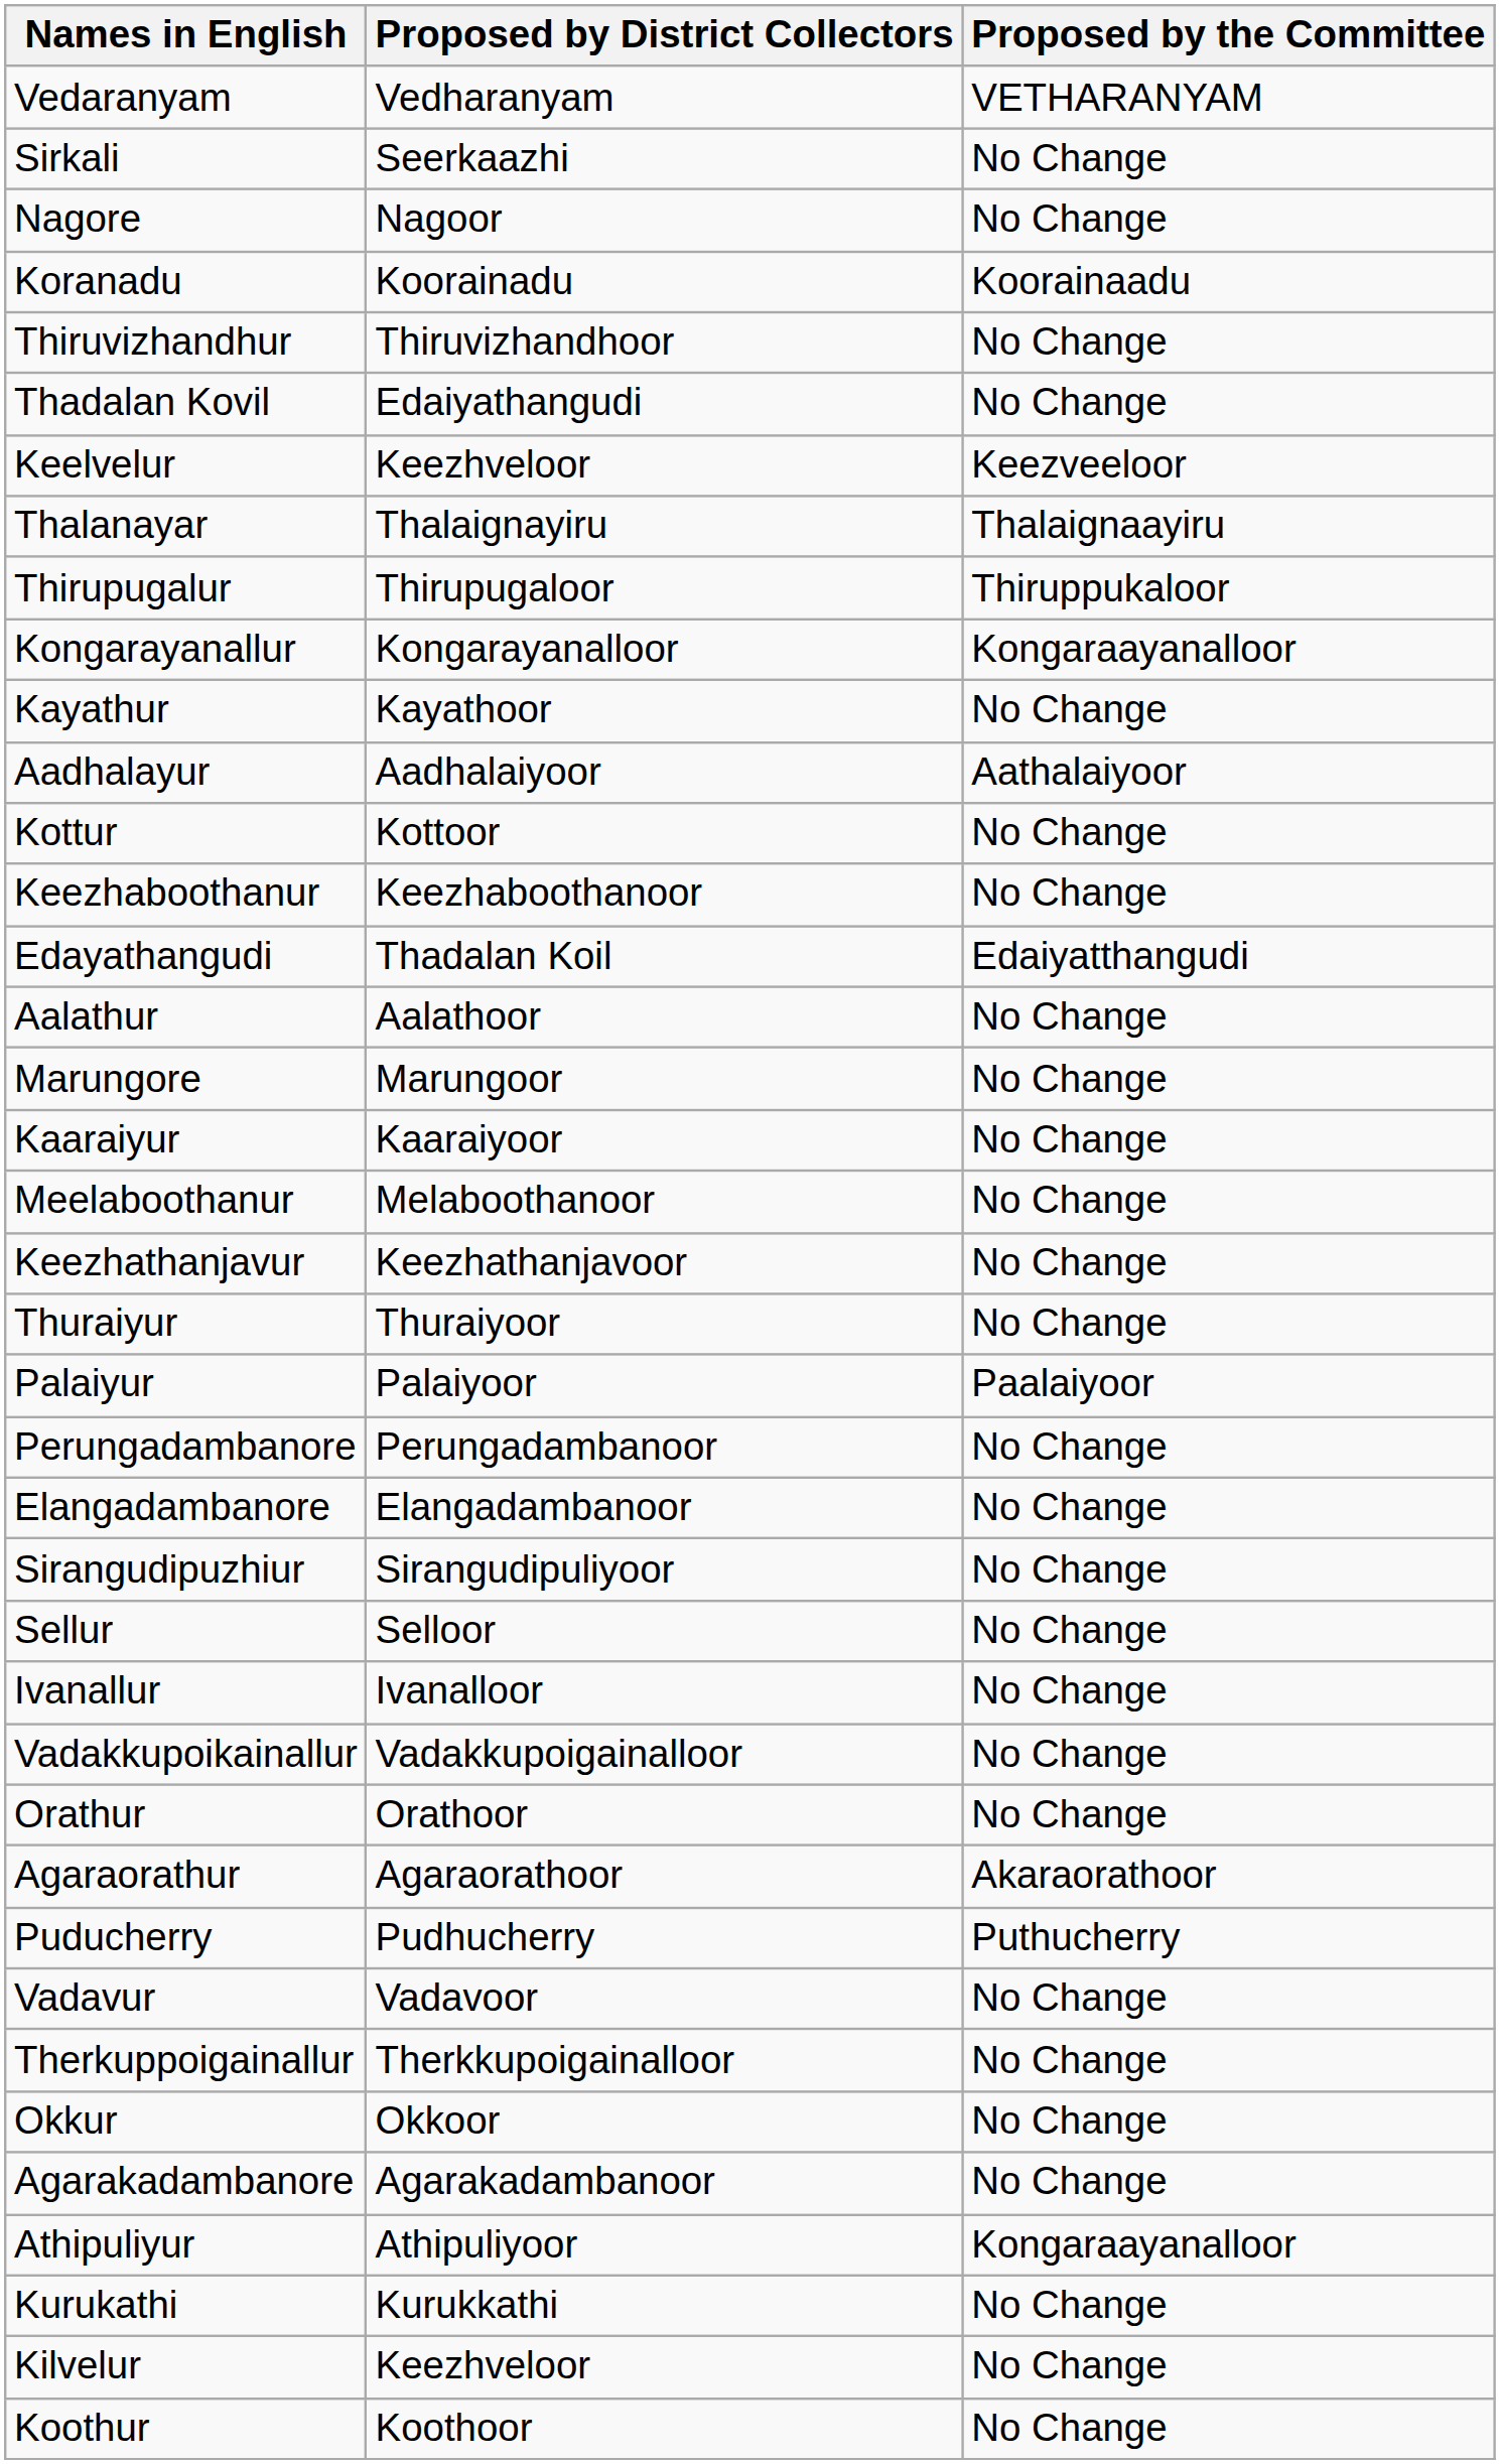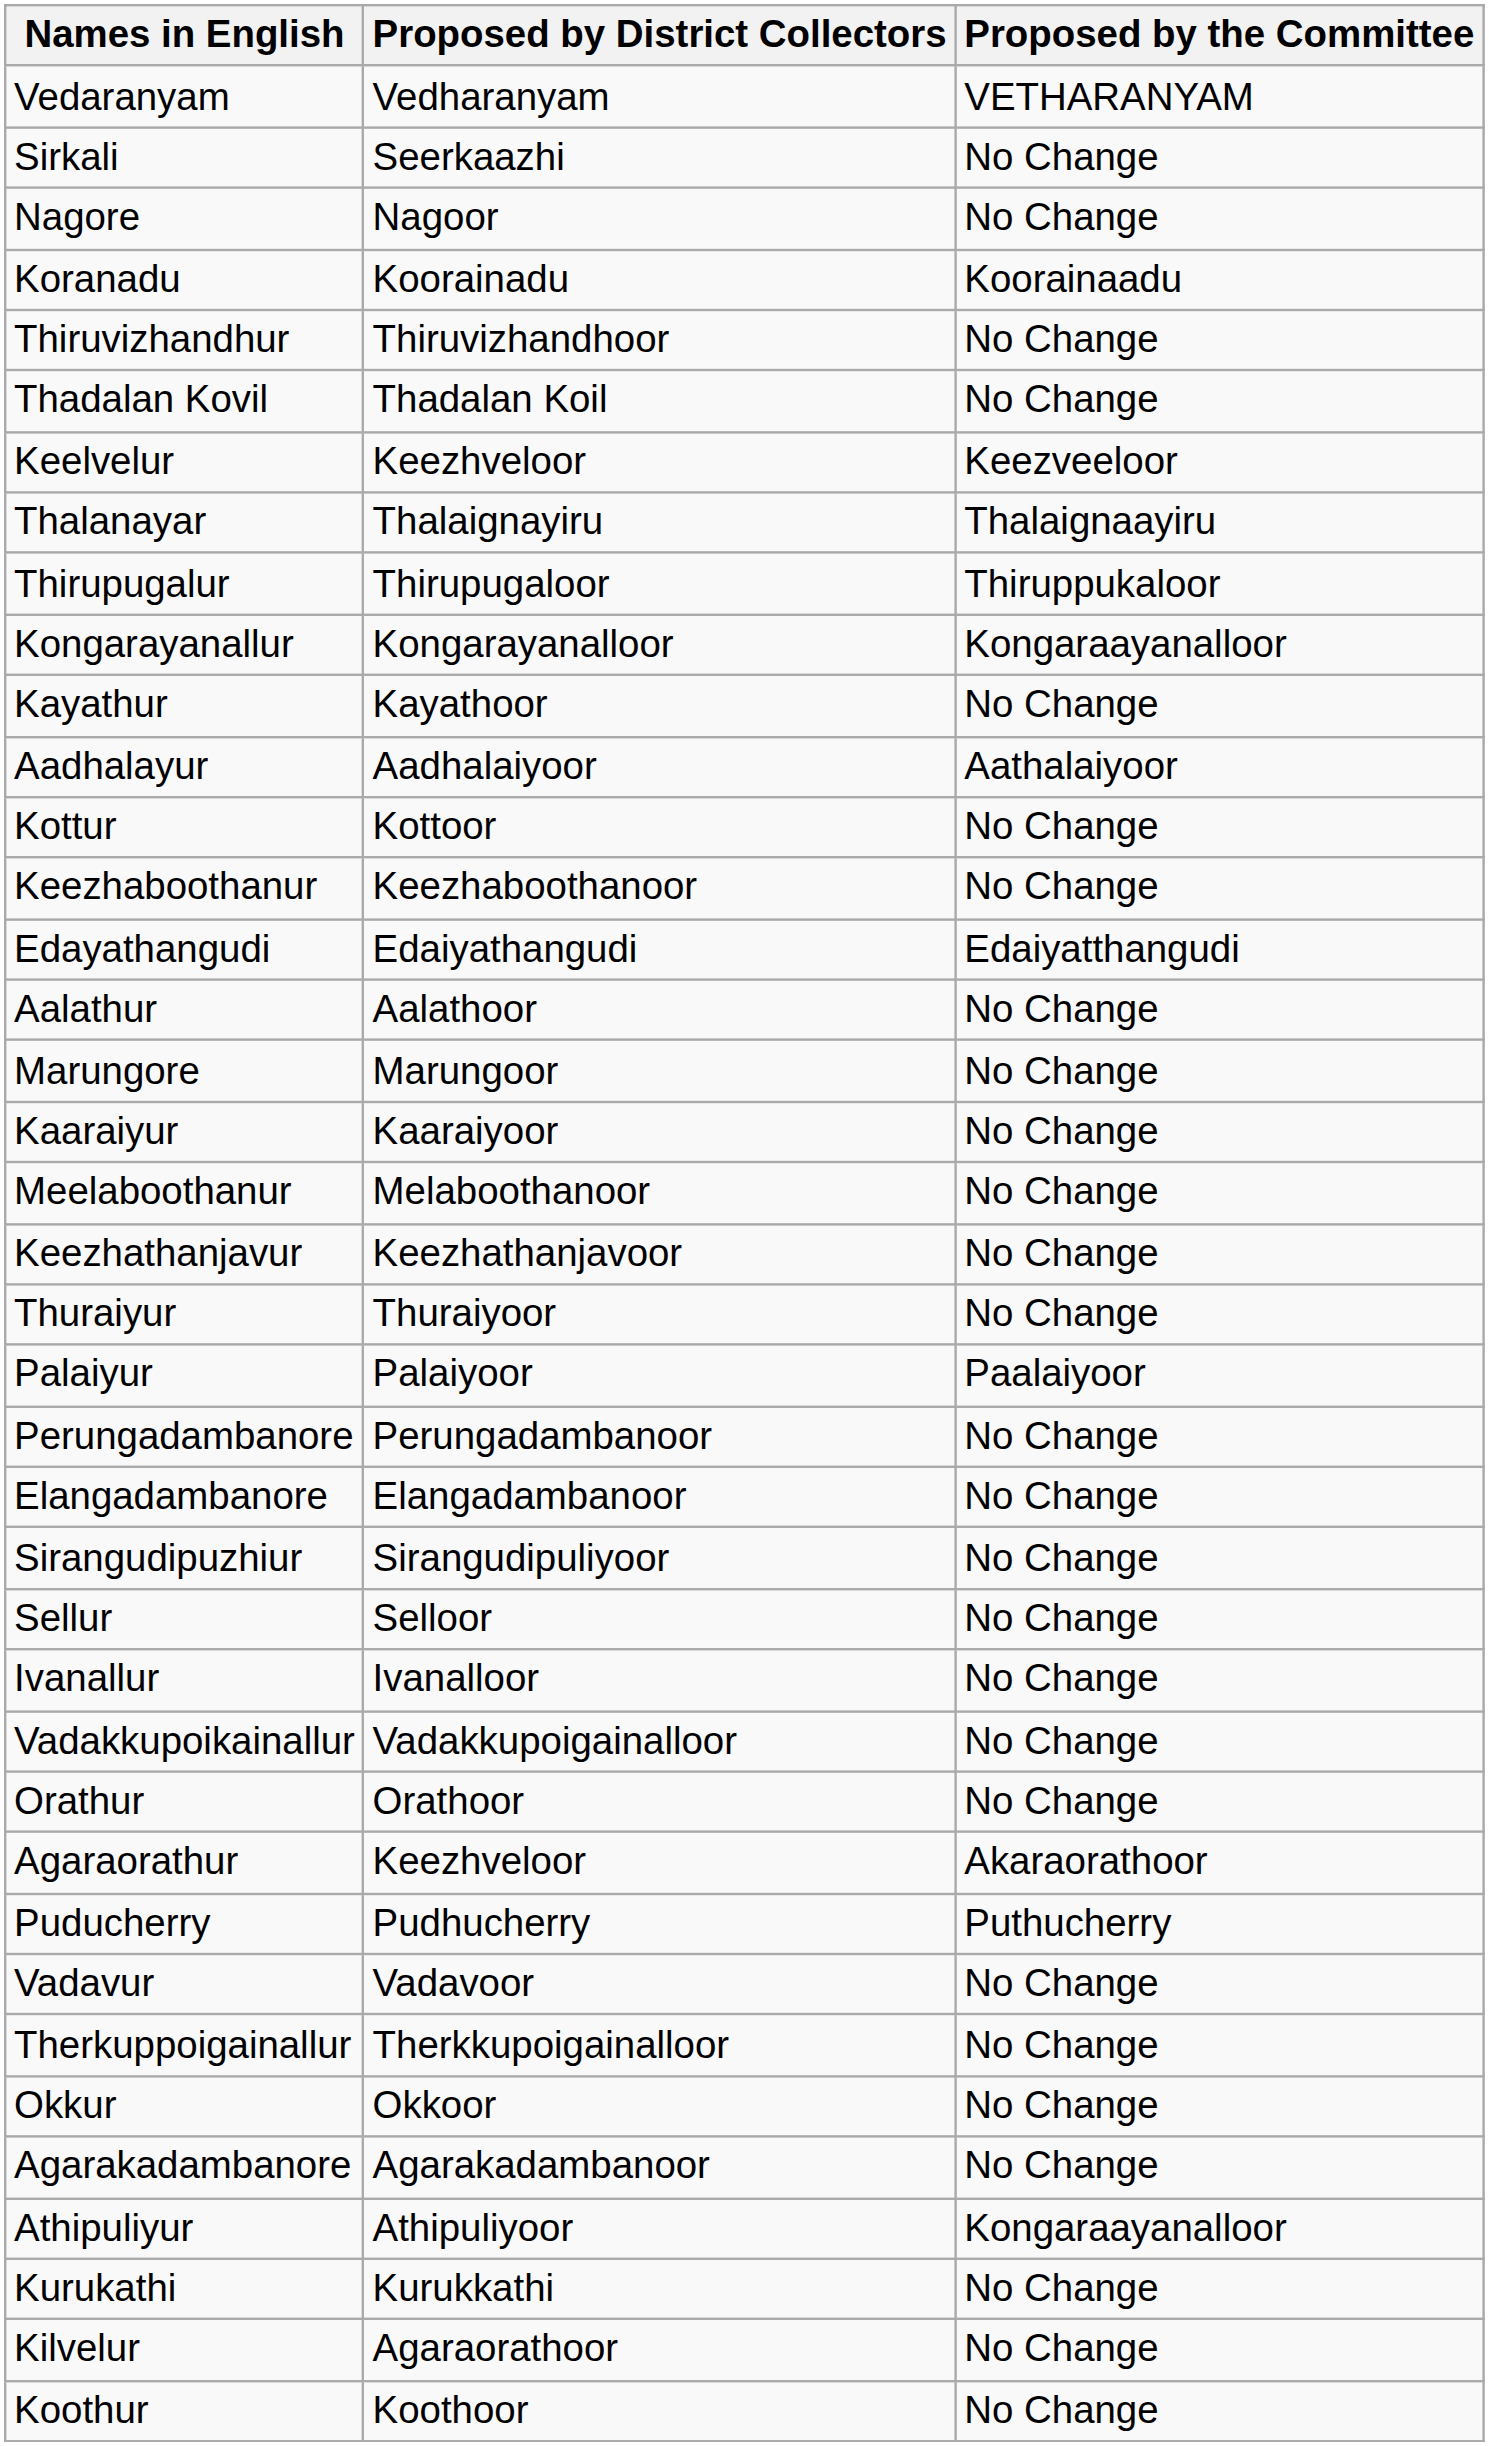 <table class="wikitable">
 <tr>
 <th>Names in English</th>
 <th>Proposed by District Collectors</th>
 <th>Proposed by the Committee</th>
 </tr>
 <tr>
 <td>Vedaranyam</td>
 <td>Vedharanyam</td>
 <td>VETHARANYAM</td>
 </tr>
 <tr>
 <td>Sirkali</td>
 <td>Seerkaazhi</td>
 <td>No Change</td>
 </tr>
 <tr>
 <td>Nagore</td>
 <td>Nagoor</td>
 <td>No Change</td>
 </tr>
 <tr>
 <td>Koranadu</td>
 <td>Koorainadu</td>
 <td>Koorainaadu</td>
 </tr>
 <tr>
 <td>Thiruvizhandhur</td>
 <td>Thiruvizhandhoor</td>
 <td>No Change</td>
 </tr>
 <tr>
 <td>Thadalan  Kovil</td>
-<td>Edaiyathangudi</td>
+<td>Thadalan Koil</td>
 <td>No Change</td>
 </tr>
 <tr>
 <td>Keelvelur</td>
 <td>Keezhveloor</td>
 <td>Keezveeloor</td>
 </tr>
 <tr>
 <td>Thalanayar</td>
 <td>Thalaignayiru</td>
 <td>Thalaignaayiru</td>
 </tr>
 <tr>
 <td>Thirupugalur</td>
 <td>Thirupugaloor</td>
 <td>Thiruppukaloor</td>
 </tr>
 <tr>
 <td>Kongarayanallur</td>
 <td>Kongarayanalloor</td>
 <td>Kongaraayanalloor</td>
 </tr>
 <tr>
 <td>Kayathur</td>
 <td>Kayathoor</td>
 <td>No Change</td>
 </tr>
 <tr>
 <td>Aadhalayur</td>
 <td>Aadhalaiyoor</td>
 <td>Aathalaiyoor</td>
 </tr>
 <tr>
 <td>Kottur</td>
 <td>Kottoor</td>
 <td>No Change</td>
 </tr>
 <tr>
 <td>Keezhaboothanur</td>
 <td>Keezhaboothanoor</td>
 <td>No Change</td>
 </tr>
 <tr>
 <td>Edayathangudi</td>
-<td>Thadalan Koil</td>
+<td>Edaiyathangudi</td>
 <td>Edaiyatthangudi</td>
 </tr>
 <tr>
 <td>Aalathur</td>
 <td>Aalathoor</td>
 <td>No Change</td>
 </tr>
 <tr>
 <td>Marungore</td>
 <td>Marungoor</td>
 <td>No Change</td>
 </tr>
 <tr>
 <td>Kaaraiyur</td>
 <td>Kaaraiyoor</td>
 <td>No Change</td>
 </tr>
 <tr>
 <td>Meelaboothanur</td>
 <td>Melaboothanoor</td>
 <td>No Change</td>
 </tr>
 <tr>
 <td>Keezhathanjavur</td>
 <td>Keezhathanjavoor</td>
 <td>No Change</td>
 </tr>
 <tr>
 <td>Thuraiyur</td>
 <td>Thuraiyoor</td>
 <td>No Change</td>
 </tr>
 <tr>
 <td>Palaiyur</td>
 <td>Palaiyoor</td>
 <td>Paalaiyoor</td>
 </tr>
 <tr>
 <td>Perungadambanore</td>
 <td>Perungadambanoor</td>
 <td>No Change</td>
 </tr>
 <tr>
 <td>Elangadambanore</td>
 <td>Elangadambanoor</td>
 <td>No Change</td>
 </tr>
 <tr>
 <td>Sirangudipuzhiur</td>
 <td>Sirangudipuliyoor</td>
 <td>No Change</td>
 </tr>
 <tr>
 <td>Sellur</td>
 <td>Selloor</td>
 <td>No Change</td>
 </tr>
 <tr>
 <td>Ivanallur</td>
 <td>Ivanalloor</td>
 <td>No Change</td>
 </tr>
 <tr>
 <td>Vadakkupoikainallur</td>
 <td>Vadakkupoigainalloor</td>
 <td>No Change</td>
 </tr>
 <tr>
 <td>Orathur</td>
 <td>Orathoor</td>
 <td>No Change</td>
 </tr>
 <tr>
 <td>Agaraorathur</td>
-<td>Agaraorathoor</td>
+<td>Keezhveloor</td>
 <td>Akaraorathoor</td>
 </tr>
 <tr>
 <td>Puducherry</td>
 <td>Pudhucherry</td>
 <td>Puthucherry</td>
 </tr>
 <tr>
 <td>Vadavur</td>
 <td>Vadavoor</td>
 <td>No Change</td>
 </tr>
 <tr>
 <td>Therkuppoigainallur</td>
 <td>Therkkupoigainalloor</td>
 <td>No Change</td>
 </tr>
 <tr>
 <td>Okkur</td>
 <td>Okkoor</td>
 <td>No Change</td>
 </tr>
 <tr>
 <td>Agarakadambanore</td>
 <td>Agarakadambanoor</td>
 <td>No Change</td>
 </tr>
 <tr>
 <td>Athipuliyur</td>
 <td>Athipuliyoor</td>
 <td>Kongaraayanalloor</td>
 </tr>
 <tr>
 <td>Kurukathi</td>
 <td>Kurukkathi</td>
 <td>No Change</td>
 </tr>
 <tr>
 <td>Kilvelur</td>
-<td>Keezhveloor</td>
+<td>Agaraorathoor</td>
 <td>No Change</td>
 </tr>
 <tr>
 <td>Koothur</td>
 <td>Koothoor</td>
 <td>No Change</td>
 </tr>
 </table>
